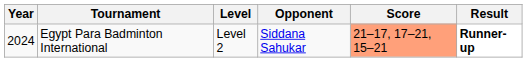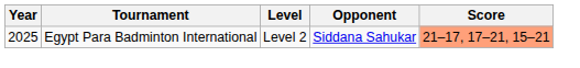 <table class="sortable wikitable" style="font-size: 90%;">
 <tr>
 <th>Year</th>
 <th>Tournament</th>
 <th>Level</th>
 <th>Opponent</th>
 <th>Score</th>
-<th>Result</th>
 </tr>
 <tr>
-<td align="center">2024</td>
+<td align="center">2025</td>
 <td align="left">Egypt Para Badminton International</td>
 <td align="left">Level 2</td>
 <td align="left"> <a href='#'>Siddana Sahukar</a></td>
 <td align="left" style="background: lightsalmon;">21–17, 17–21, 15–21</td>
-<td style="text-align:left; background:white"> <strong>Runner-up</strong></td>
 </tr>
 </table>
